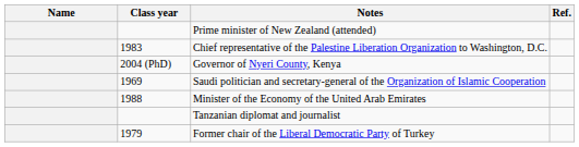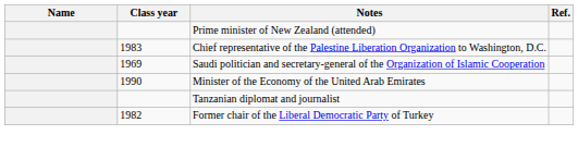 <table class="wikitable sortable">
 <tr>
 <th scope = "col" width="160">Name</th>
 <th scope = "col" width="100">Class year</th>
 <th scope = "col" width="*" class="unsortable">Notes</th>
 <th scope = "col" width="*" class="unsortable">Ref.</th>
 </tr>
 <tr>
 <th scope = "row"></th>
 <td></td>
 <td>Prime minister of New Zealand (attended)</td>
 <td></td>
 </tr>
 <tr>
 <th scope = "row"></th>
 <td>1983</td>
 <td>Chief representative of the <a href='#'>Palestine Liberation Organization</a> to Washington, D.C.</td>
 <td></td>
 </tr>
 <tr>
 <th scope = "row"></th>
-<td>2004 (PhD)</td>
-<td>Governor of <a href='#'>Nyeri County</a>, Kenya</td>
-<td></td>
-</tr>
-<tr>
-<th scope = "row"></th>
 <td>1969</td>
 <td>Saudi politician and secretary-general of the <a href='#'>Organization of Islamic Cooperation</a></td>
 <td></td>
 </tr>
 <tr>
 <th scope = "row"></th>
-<td>1988</td>
+<td>1990</td>
 <td>Minister of the Economy of the United Arab Emirates</td>
 <td></td>
 </tr>
 <tr>
 <th scope = "row"></th>
 <td></td>
 <td>Tanzanian diplomat and journalist</td>
 <td></td>
 </tr>
 <tr>
 <th scope = "row"></th>
-<td>1979</td>
+<td>1982</td>
 <td>Former chair of the <a href='#'>Liberal Democratic Party</a> of Turkey</td>
 <td></td>
 </tr>
 </table>
